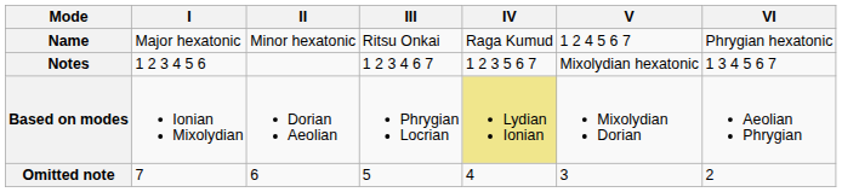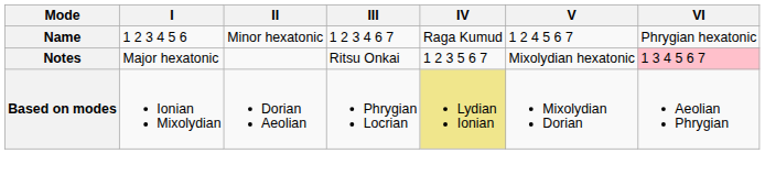 <table class="wikitable">
 <tr>
 <th>Mode</th>
 <th>I</th>
 <th>II</th>
 <th>III</th>
 <th>IV</th>
 <th>V</th>
 <th>VI</th>
 </tr>
 <tr>
 <th>Name</th>
-<td>Major hexatonic</td>
+<td>1 2 3 4 5 6</td>
 <td>Minor hexatonic</td>
-<td>Ritsu Onkai</td>
+<td>1 2 3 4 6 7</td>
 <td>Raga Kumud</td>
 <td>1 2 4 5 6 7</td>
 <td>Phrygian hexatonic</td>
 </tr>
 <tr>
 <th>Notes</th>
-<td>1 2 3 4 5 6</td>
+<td>Major hexatonic</td>
 <td></td>
-<td>1 2 3 4 6 7</td>
+<td>Ritsu Onkai</td>
 <td>1 2 3 5 6 7</td>
 <td>Mixolydian hexatonic</td>
-<td>1 3 4 5 6 7</td>
+<td style="background: pink;">1 3 4 5 6 7</td>
 </tr>
 <tr>
 <th>Based on modes</th>
 <td><br><ul><li>Ionian</li><li>Mixolydian</li></ul></td>
 <td><br><ul><li>Dorian</li><li>Aeolian</li></ul></td>
 <td><br><ul><li>Phrygian</li><li>Locrian</li></ul></td>
 <td style="background: khaki;"><br><ul><li>Lydian</li><li>Ionian</li></ul></td>
 <td><br><ul><li>Mixolydian</li><li>Dorian</li></ul></td>
 <td><br><ul><li>Aeolian</li><li>Phrygian</li></ul></td>
 </tr>
-<tr>
-<th>Omitted note</th>
-<td>7</td>
-<td>6</td>
-<td>5</td>
-<td>4</td>
-<td>3</td>
-<td>2</td>
-</tr>
 </table>
